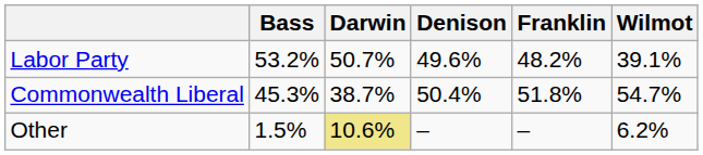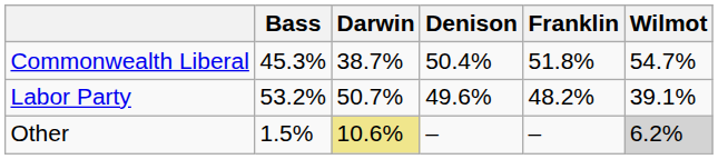 <table class="wikitable">
 <tr style="background:#ccc;">
 <th></th>
 <th>Bass</th>
 <th>Darwin</th>
 <th>Denison</th>
 <th>Franklin</th>
 <th>Wilmot</th>
 </tr>
 <tr>
+<td><a href='#'>Commonwealth Liberal</a></td>
+<td>45.3%</td>
+<td>38.7%</td>
+<td>50.4%</td>
+<td>51.8%</td>
+<td>54.7%</td>
+</tr>
+<tr>
 <td><a href='#'>Labor Party</a></td>
 <td>53.2%</td>
 <td>50.7%</td>
 <td>49.6%</td>
 <td>48.2%</td>
 <td>39.1%</td>
 </tr>
 <tr>
-<td><a href='#'>Commonwealth Liberal</a></td>
-<td>45.3%</td>
-<td>38.7%</td>
-<td>50.4%</td>
-<td>51.8%</td>
-<td>54.7%</td>
-</tr>
-<tr>
 <td>Other</td>
 <td>1.5%</td>
 <td style="background: khaki;">10.6%</td>
 <td>–</td>
 <td>–</td>
-<td>6.2%</td>
+<td style="background: lightgrey;">6.2%</td>
 </tr>
 </table>
